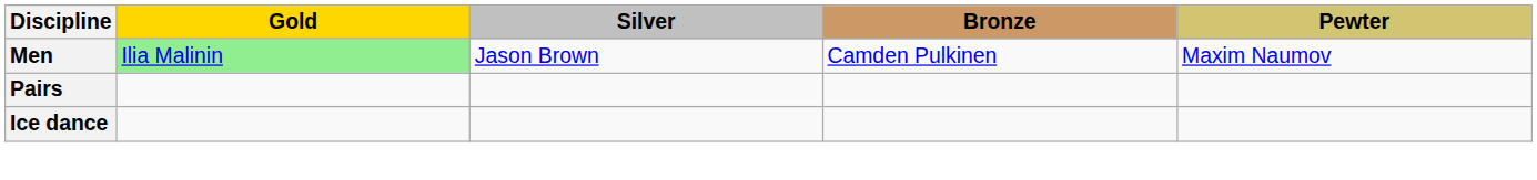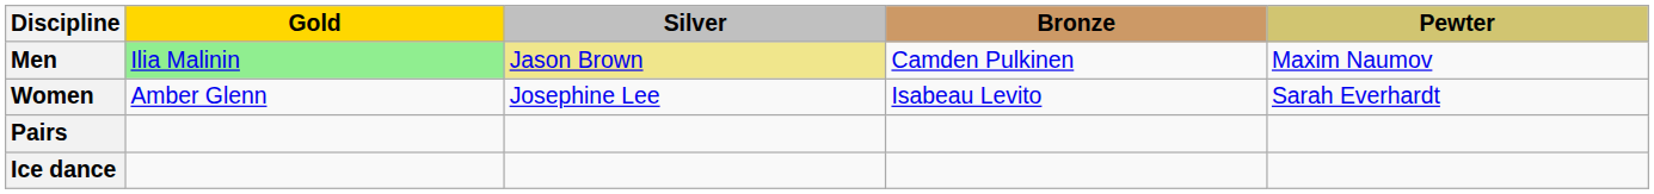 <table class="wikitable unsortable" style="text-align:left; width:90%">
 <tr>
 <th scope="col">Discipline</th>
 <td scope="col" style="text-align:center; width:25%; background:gold"><strong>Gold</strong></td>
 <td scope="col" style="text-align:center; width:25%; background:silver"><strong>Silver</strong></td>
 <td scope="col" style="text-align:center; width:25%; background:#c96"><strong>Bronze</strong></td>
 <td scope="col" style="text-align:center; width:25%; background:#d1c571"><strong>Pewter</strong></td>
 </tr>
 <tr>
 <th scope="row" style="text-align:left">Men</th>
 <td style="background: lightgreen;"><a href='#'>Ilia Malinin</a></td>
-<td><a href='#'>Jason Brown</a></td>
+<td style="background: khaki;"><a href='#'>Jason Brown</a></td>
 <td><a href='#'>Camden Pulkinen</a></td>
 <td><a href='#'>Maxim Naumov</a></td>
+</tr>
+<tr>
+<th scope="row" style="text-align:left">Women</th>
+<td><a href='#'>Amber Glenn</a></td>
+<td><a href='#'>Josephine Lee</a></td>
+<td><a href='#'>Isabeau Levito</a></td>
+<td><a href='#'>Sarah Everhardt</a></td>
 </tr>
 <tr>
 <th scope="row" style="text-align:left">Pairs</th>
 <td></td>
 <td></td>
 <td></td>
 <td></td>
 </tr>
 <tr>
 <th scope="row" style="text-align:left">Ice dance</th>
 <td></td>
 <td></td>
 <td></td>
 <td></td>
 </tr>
 </table>
